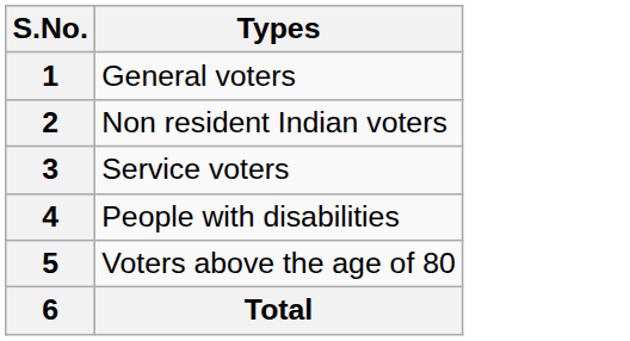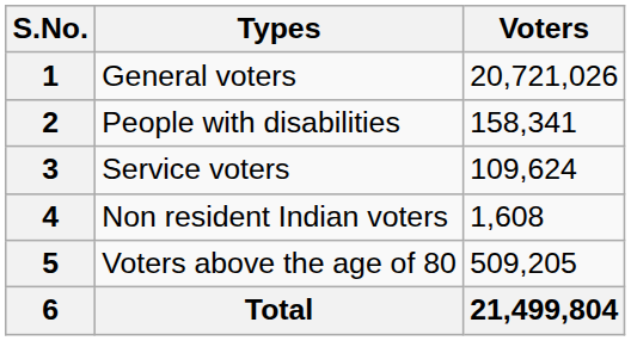 <table class="wikitable">
 <tr>
 <th>S.No.</th>
 <th>Types</th>
+<th>Voters</th>
 </tr>
 <tr>
 <th>1</th>
 <td>General voters</td>
+<td>20,721,026</td>
 </tr>
 <tr>
 <th>2</th>
-<td>Non resident Indian voters</td>
+<td>People with disabilities</td>
+<td>158,341</td>
 </tr>
 <tr>
 <th>3</th>
 <td>Service voters</td>
+<td>109,624</td>
 </tr>
 <tr>
 <th>4</th>
-<td>People with disabilities</td>
+<td>Non resident Indian voters</td>
+<td>1,608</td>
 </tr>
 <tr>
 <th>5</th>
 <td>Voters above the age of 80</td>
+<td>509,205</td>
 </tr>
 <tr>
 <th>6</th>
 <th>Total</th>
+<th>21,499,804</th>
 </tr>
 </table>
